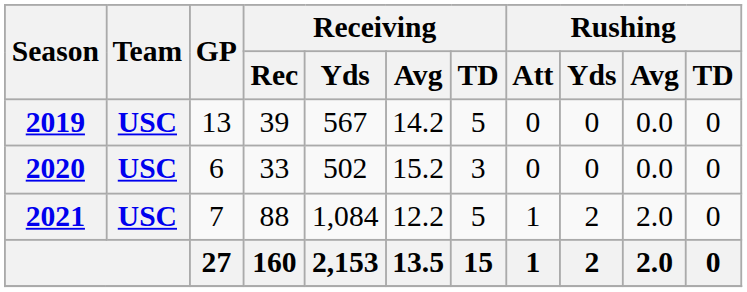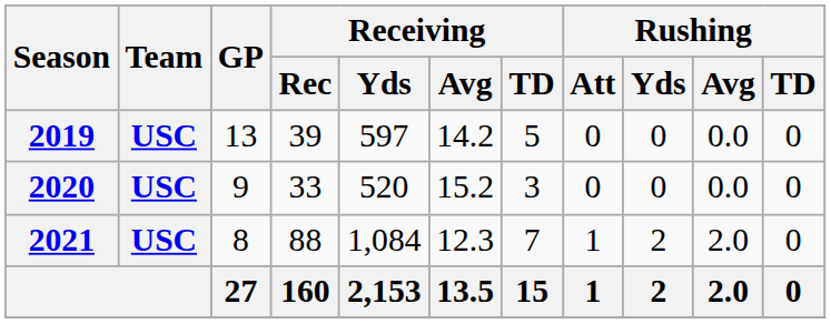 <table class="wikitable" style="text-align:center;">
 <tr>
 <th rowspan="2">Season</th>
 <th rowspan="2">Team</th>
 <th rowspan="2">GP</th>
 <th colspan="4">Receiving</th>
 <th colspan="4">Rushing</th>
 </tr>
 <tr>
 <th>Rec</th>
 <th>Yds</th>
 <th>Avg</th>
 <th>TD</th>
 <th>Att</th>
 <th>Yds</th>
 <th>Avg</th>
 <th>TD</th>
 </tr>
 <tr>
 <th><a href='#'>2019</a></th>
 <th><a href='#'>USC</a></th>
 <td>13</td>
 <td>39</td>
-<td>567</td>
+<td>597</td>
 <td>14.2</td>
 <td>5</td>
 <td>0</td>
 <td>0</td>
 <td>0.0</td>
 <td>0</td>
 </tr>
 <tr>
 <th><a href='#'>2020</a></th>
 <th><a href='#'>USC</a></th>
-<td>6</td>
+<td>9</td>
 <td>33</td>
-<td>502</td>
+<td>520</td>
 <td>15.2</td>
 <td>3</td>
 <td>0</td>
 <td>0</td>
 <td>0.0</td>
 <td>0</td>
 </tr>
 <tr>
 <th><a href='#'>2021</a></th>
 <th><a href='#'>USC</a></th>
-<td>7</td>
+<td>8</td>
 <td>88</td>
 <td>1,084</td>
-<td>12.2</td>
-<td>5</td>
+<td>12.3</td>
+<td>7</td>
 <td>1</td>
 <td>2</td>
 <td>2.0</td>
 <td>0</td>
 </tr>
 <tr>
 <th colspan="2"></th>
 <th>27</th>
 <th>160</th>
 <th>2,153</th>
 <th>13.5</th>
 <th>15</th>
 <th>1</th>
 <th>2</th>
 <th>2.0</th>
 <th>0</th>
 </tr>
 <tr>
 </tr>
 </table>
